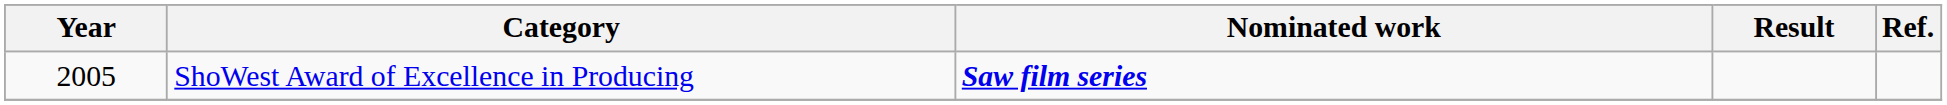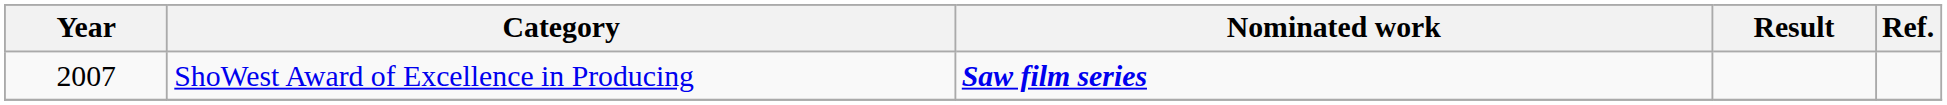 <table class=wikitable>
 <tr>
 <th scope="col" style="width:5em;">Year</th>
 <th scope="col" style="width:26em;">Category</th>
 <th scope="col" style="width:25em;">Nominated work</th>
 <th scope="col" style="width:5em;">Result</th>
 <th>Ref.</th>
 </tr>
 <tr>
-<td style="text-align:center;">2005</td>
+<td style="text-align:center;">2007</td>
 <td><a href='#'>ShoWest Award of Excellence in Producing</a></td>
 <td><strong><em><a href='#'>Saw film series</a></em></strong></td>
 <td></td>
 <td></td>
 </tr>
 <tr>
 </tr>
 </table>
